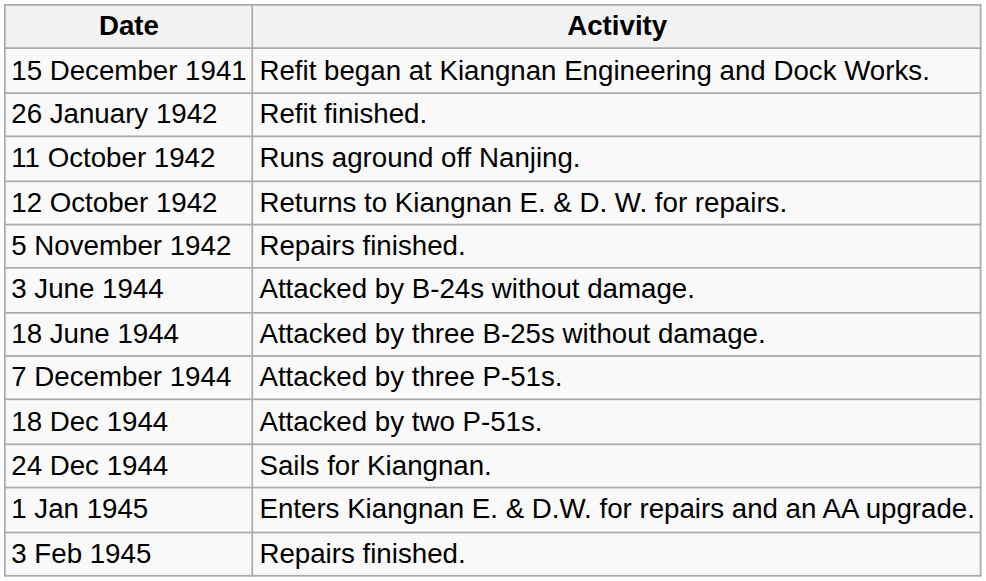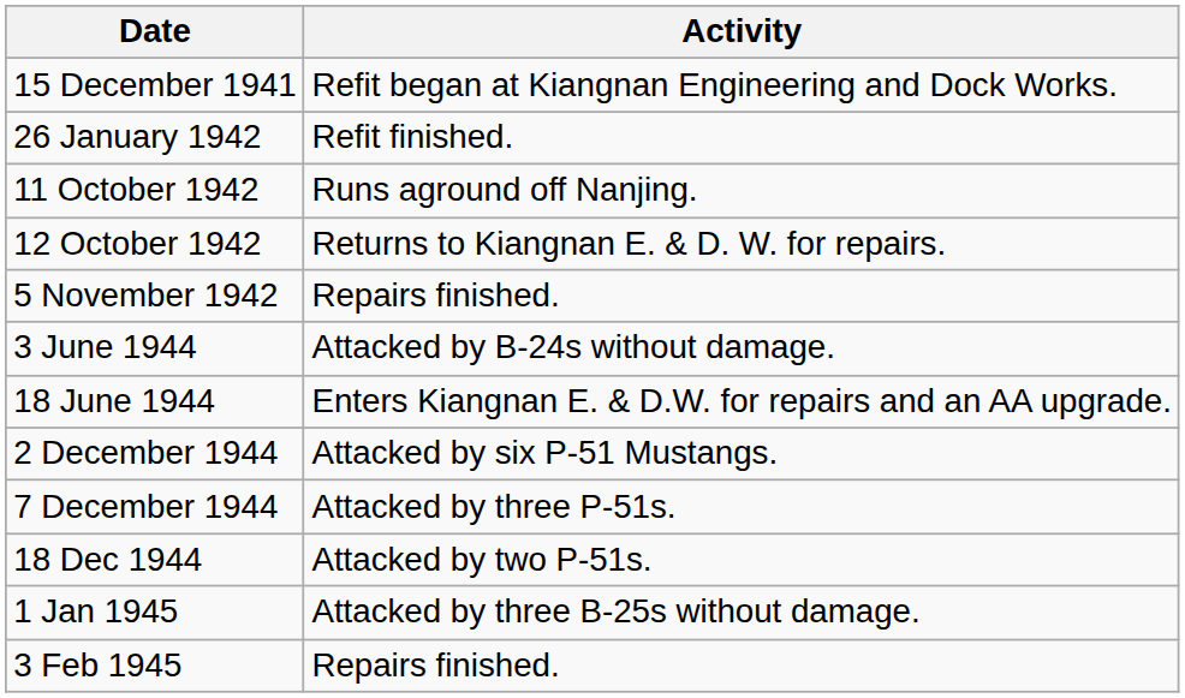 <table class="wikitable">
 <tr>
 <th>Date</th>
 <th>Activity</th>
 </tr>
 <tr>
 <td>15 December 1941</td>
 <td>Refit began at Kiangnan Engineering and Dock Works.</td>
 </tr>
 <tr>
 <td>26 January 1942</td>
 <td>Refit finished.</td>
 </tr>
 <tr>
 <td>11 October 1942</td>
 <td>Runs aground off Nanjing.</td>
 </tr>
 <tr>
 <td>12 October 1942</td>
 <td>Returns to Kiangnan E. & D. W. for repairs.</td>
 </tr>
 <tr>
 <td>5 November 1942</td>
 <td>Repairs finished.</td>
 </tr>
 <tr>
 <td>3 June 1944</td>
 <td>Attacked by B-24s without damage.</td>
 </tr>
 <tr>
 <td>18 June 1944</td>
-<td>Attacked by three B-25s without damage.</td>
+<td>Enters Kiangnan E. & D.W. for repairs and an AA upgrade.</td>
+</tr>
+<tr>
+<td>2 December 1944</td>
+<td>Attacked by six P-51 Mustangs.</td>
 </tr>
 <tr>
 <td>7 December 1944</td>
 <td>Attacked by three P-51s.</td>
 </tr>
 <tr>
 <td>18 Dec 1944</td>
 <td>Attacked by two P-51s.</td>
 </tr>
 <tr>
-<td>24 Dec 1944</td>
-<td>Sails for Kiangnan.</td>
-</tr>
-<tr>
 <td>1 Jan 1945</td>
-<td>Enters Kiangnan E. & D.W. for repairs and an AA upgrade.</td>
+<td>Attacked by three B-25s without damage.</td>
 </tr>
 <tr>
 <td>3 Feb 1945</td>
 <td>Repairs finished.</td>
 </tr>
 </table>
